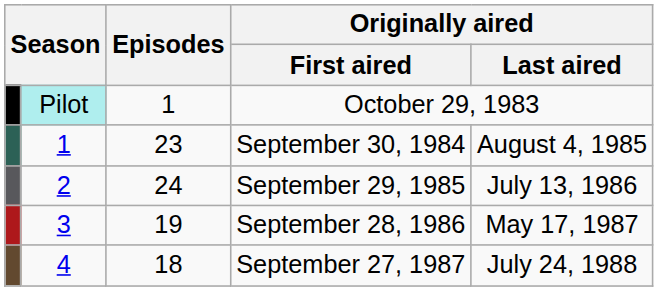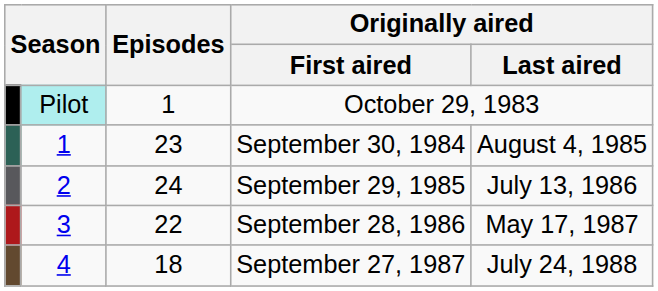 <table class="wikitable plainrowheaders" style="text-align:center;">
 <tr>
 <th colspan="2" rowspan="2">Season</th>
 <th rowspan="2">Episodes</th>
 <th colspan="2">Originally aired</th>
 </tr>
 <tr>
 <th>First aired</th>
 <th>Last aired</th>
 </tr>
 <tr>
 <td scope="row" style="background-color:#000000;"></td>
 <td style="background: paleturquoise;">Pilot</td>
 <td>1</td>
 <td colspan="2">October 29, 1983</td>
 </tr>
 <tr>
 <td scope="row" style="background-color:#2C6156;"></td>
 <td><a href='#'>1</a></td>
 <td>23</td>
 <td>September 30, 1984</td>
 <td>August 4, 1985</td>
 </tr>
 <tr>
 <td scope="row" style="background-color:#58585C;"></td>
 <td><a href='#'>2</a></td>
 <td>24</td>
 <td>September 29, 1985</td>
 <td>July 13, 1986</td>
 </tr>
 <tr>
 <td scope="row" style="background-color:#AE181B;"></td>
 <td><a href='#'>3</a></td>
-<td>19</td>
+<td>22</td>
 <td>September 28, 1986</td>
 <td>May 17, 1987</td>
 </tr>
 <tr>
 <td scope="row" style="background-color:#62492f;"></td>
 <td><a href='#'>4</a></td>
 <td>18</td>
 <td>September 27, 1987</td>
 <td>July 24, 1988</td>
 </tr>
 </table>
